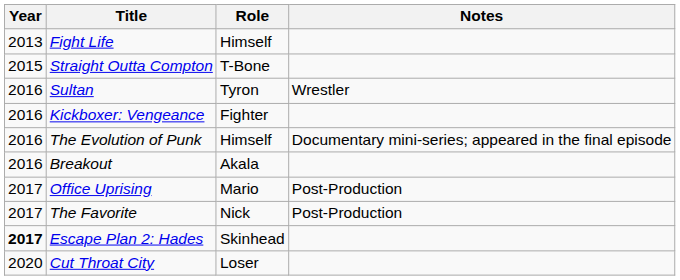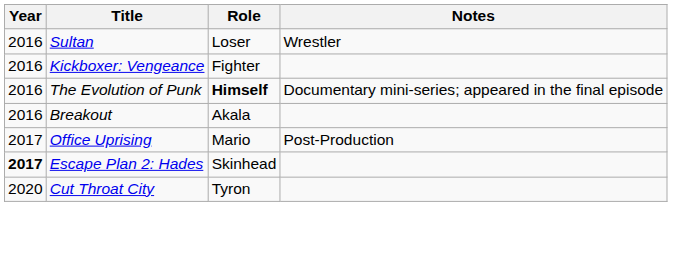 <table class="wikitable sortable" summary="List of Film appearances and roles">
 <tr>
 <th>Year</th>
 <th>Title</th>
 <th>Role</th>
 <th class="unsortable">Notes</th>
 </tr>
 <tr>
-<td>2013</td>
-<td><em><a href='#'>Fight Life</a></em></td>
-<td>Himself</td>
-<td></td>
-</tr>
-<tr>
-<td>2015</td>
-<td><em><a href='#'>Straight Outta Compton</a></em></td>
-<td>T-Bone</td>
-<td></td>
-</tr>
-<tr>
 <td>2016</td>
 <td><em><a href='#'>Sultan</a></em></td>
-<td>Tyron</td>
+<td>Loser</td>
 <td>Wrestler</td>
 </tr>
 <tr>
 <td>2016</td>
 <td><em><a href='#'>Kickboxer: Vengeance</a></em></td>
 <td>Fighter</td>
 <td></td>
 </tr>
 <tr>
 <td>2016</td>
 <td><em>The Evolution of Punk</em></td>
-<td>Himself</td>
+<td><strong>Himself</strong></td>
 <td>Documentary mini-series; appeared in the final episode</td>
 </tr>
 <tr>
 <td>2016</td>
 <td><em>Breakout</em></td>
 <td>Akala</td>
 <td></td>
 </tr>
 <tr>
 <td>2017</td>
 <td><em><a href='#'>Office Uprising</a></em></td>
 <td>Mario</td>
 <td>Post-Production</td>
 </tr>
 <tr>
-<td>2017</td>
-<td><em>The Favorite</em></td>
-<td>Nick</td>
-<td>Post-Production</td>
-</tr>
-<tr>
 <td><strong>2017</strong></td>
 <td><em><a href='#'>Escape Plan 2: Hades</a></em></td>
 <td>Skinhead</td>
 <td></td>
 </tr>
 <tr>
 <td>2020</td>
 <td><em><a href='#'>Cut Throat City</a></em></td>
-<td>Loser</td>
+<td>Tyron</td>
 <td></td>
 </tr>
 </table>
